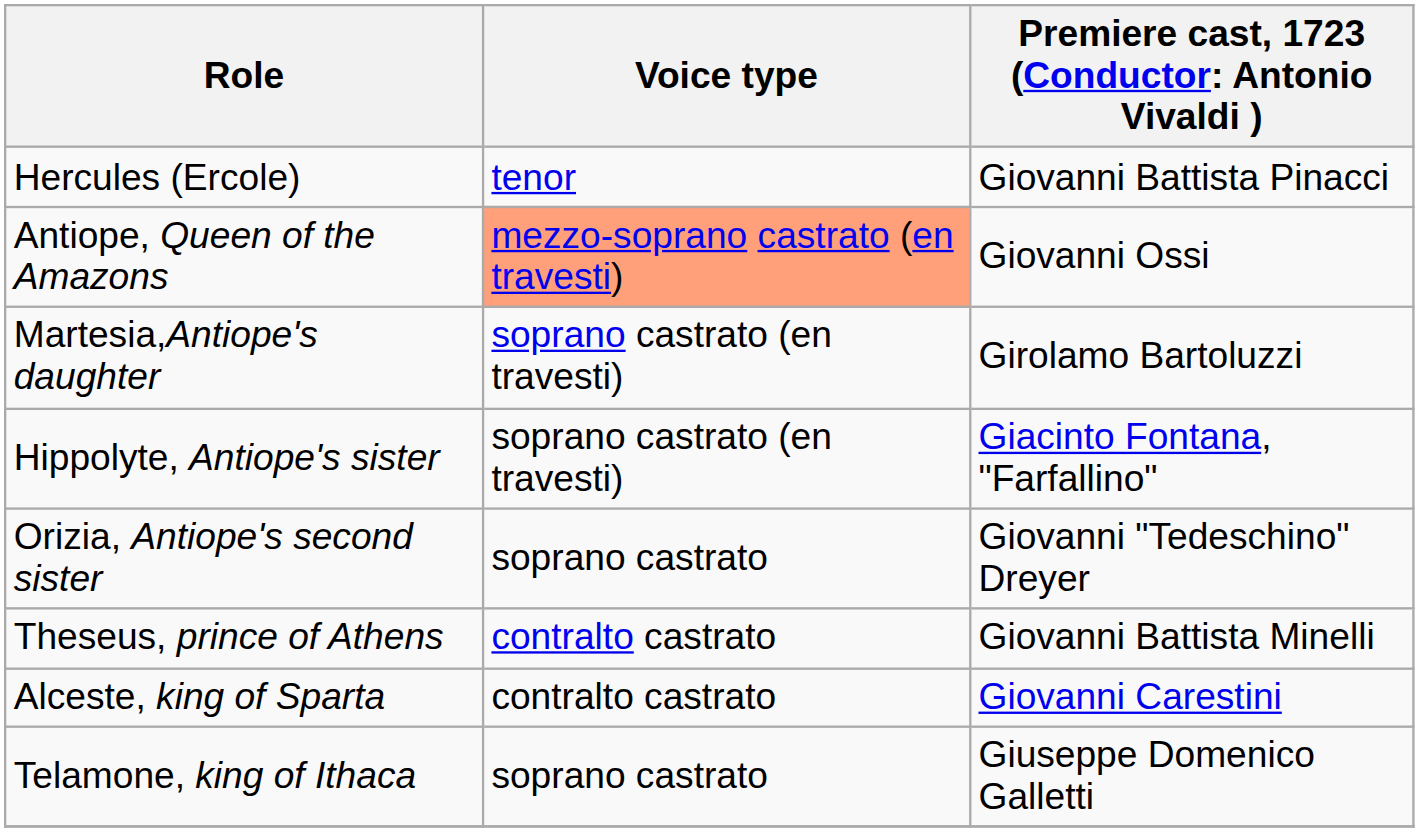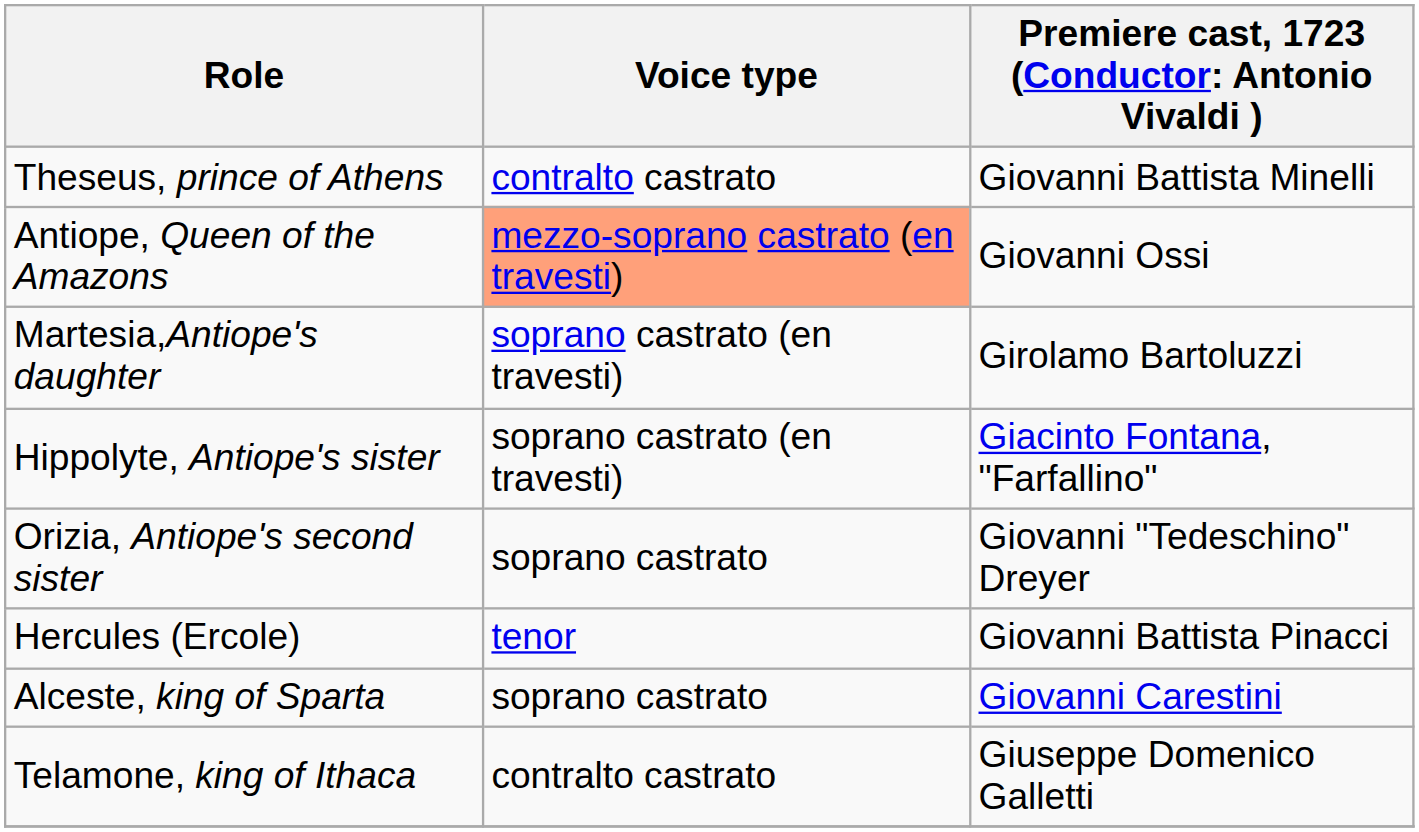 <table class="wikitable">
 <tr>
 <th>Role</th>
 <th>Voice type</th>
 <th>Premiere cast, 1723<br>(<a href='#'>Conductor</a>: Antonio Vivaldi )</th>
 </tr>
 <tr>
-<td>Hercules (Ercole)</td>
-<td><a href='#'>tenor</a></td>
-<td>Giovanni Battista Pinacci</td>
+<td>Theseus, <em>prince of Athens</em></td>
+<td><a href='#'>contralto</a> castrato</td>
+<td>Giovanni Battista Minelli</td>
 </tr>
 <tr>
 <td>Antiope, <em>Queen of the Amazons</em></td>
 <td style="background: lightsalmon;"><a href='#'>mezzo-soprano</a> <a href='#'>castrato</a> (<a href='#'>en travesti</a>)</td>
 <td>Giovanni Ossi</td>
 </tr>
 <tr>
 <td>Martesia,<em>Antiope's daughter</em></td>
 <td><a href='#'>soprano</a> castrato (en travesti)</td>
 <td>Girolamo Bartoluzzi</td>
 </tr>
 <tr>
 <td>Hippolyte, <em>Antiope's sister</em></td>
 <td>soprano castrato (en travesti)</td>
 <td><a href='#'>Giacinto Fontana</a>, "Farfallino"</td>
 </tr>
 <tr>
 <td>Orizia, <em>Antiope's second sister</em></td>
 <td>soprano castrato</td>
 <td>Giovanni "Tedeschino" Dreyer</td>
 </tr>
 <tr>
-<td>Theseus, <em>prince of Athens</em></td>
-<td><a href='#'>contralto</a> castrato</td>
-<td>Giovanni Battista Minelli</td>
+<td>Hercules (Ercole)</td>
+<td><a href='#'>tenor</a></td>
+<td>Giovanni Battista Pinacci</td>
 </tr>
 <tr>
 <td>Alceste, <em>king of Sparta</em></td>
-<td>contralto castrato</td>
+<td>soprano castrato</td>
 <td><a href='#'>Giovanni Carestini</a></td>
 </tr>
 <tr>
 <td>Telamone, <em>king of Ithaca</em></td>
-<td>soprano castrato</td>
+<td>contralto castrato</td>
 <td>Giuseppe Domenico Galletti</td>
 </tr>
 <tr>
 </tr>
 </table>
